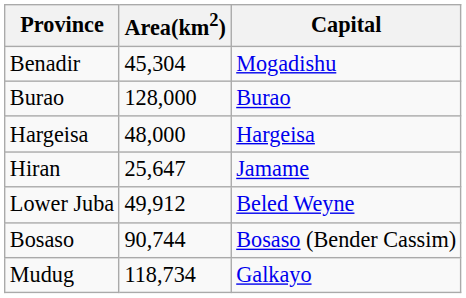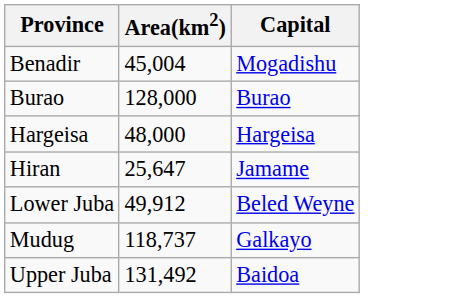 <table class="wikitable">
 <tr>
 <th>Province</th>
 <th>Area(km<sup>2</sup>)</th>
 <th>Capital</th>
 </tr>
 <tr>
 <td>Benadir</td>
-<td>45,304</td>
+<td>45,004</td>
 <td><a href='#'>Mogadishu</a></td>
 </tr>
 <tr>
 <td>Burao</td>
 <td>128,000</td>
 <td><a href='#'>Burao</a></td>
 </tr>
 <tr>
 <td>Hargeisa</td>
 <td>48,000</td>
 <td><a href='#'>Hargeisa</a></td>
 </tr>
 <tr>
 <td>Hiran</td>
 <td>25,647</td>
 <td><a href='#'>Jamame</a></td>
 </tr>
 <tr>
 <td>Lower Juba</td>
 <td>49,912</td>
 <td><a href='#'>Beled Weyne</a></td>
 </tr>
 <tr>
-<td>Bosaso</td>
-<td>90,744</td>
-<td><a href='#'>Bosaso</a> (Bender Cassim)</td>
+<td>Mudug</td>
+<td>118,737</td>
+<td><a href='#'>Galkayo</a></td>
 </tr>
 <tr>
-<td>Mudug</td>
-<td>118,734</td>
-<td><a href='#'>Galkayo</a></td>
+<td>Upper Juba</td>
+<td>131,492</td>
+<td><a href='#'>Baidoa</a></td>
 </tr>
 </table>
